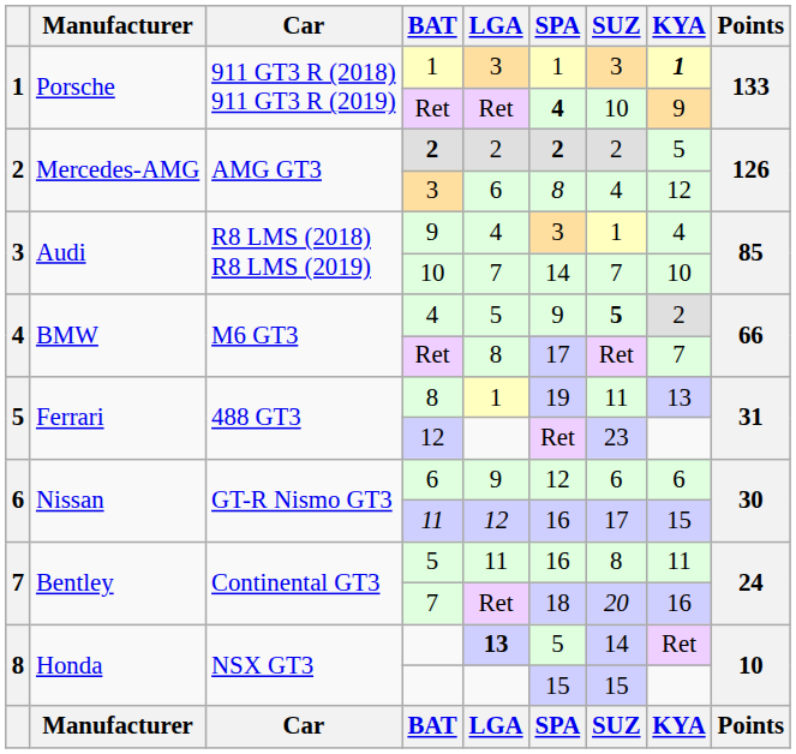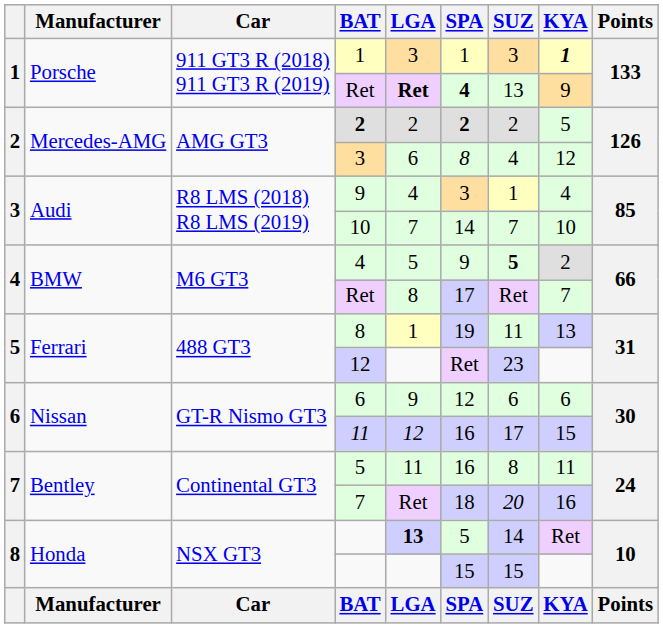 <table class="wikitable" style="font-size: 85%; text-align:center;">
 <tr>
 <th></th>
 <th>Manufacturer</th>
 <th>Car</th>
 <th><a href='#'>BAT</a><br></th>
 <th><a href='#'>LGA</a><br></th>
 <th><a href='#'>SPA</a><br></th>
 <th><a href='#'>SUZ</a><br></th>
 <th><a href='#'>KYA</a><br></th>
 <th>Points</th>
 </tr>
 <tr>
 <th rowspan=2>1</th>
 <td rowspan=2 align=left><a href='#'>Porsche</a></td>
 <td rowspan=2 align=left><a href='#'>911 GT3 R (2018)</a><br><a href='#'>911 GT3 R (2019)</a></td>
 <td style="background:#FFFFBF;">1</td>
 <td style="background:#FFDF9F;">3</td>
 <td style="background:#FFFFBF;">1</td>
 <td style="background:#FFDF9F;">3</td>
 <td style="background:#FFFFBF;"><strong><em>1</em></strong></td>
 <th rowspan=2>133</th>
 </tr>
 <tr>
 <td style="background:#EFCFFF;">Ret</td>
-<td style="background:#EFCFFF;">Ret</td>
+<td style="background:#EFCFFF;"><strong>Ret</strong></td>
 <td style="background:#DFFFDF;"><strong>4</strong></td>
-<td style="background:#DFFFDF;">10</td>
+<td style="background:#DFFFDF;">13</td>
 <td style="background:#FFDF9F;">9</td>
 </tr>
 <tr>
 <th rowspan=2>2</th>
 <td rowspan=2 align=left><a href='#'>Mercedes-AMG</a></td>
 <td rowspan=2 align=left><a href='#'>AMG GT3</a></td>
 <td style="background:#DFDFDF;"><strong>2</strong></td>
 <td style="background:#DFDFDF;">2</td>
 <td style="background:#DFDFDF;"><strong>2</strong></td>
 <td style="background:#DFDFDF;">2</td>
 <td style="background:#DFFFDF;">5</td>
 <th rowspan=2>126</th>
 </tr>
 <tr>
 <td style="background:#FFDF9F;">3</td>
 <td style="background:#DFFFDF;">6</td>
 <td style="background:#DFFFDF;"><em>8</em></td>
 <td style="background:#DFFFDF;">4</td>
 <td style="background:#DFFFDF;">12</td>
 </tr>
 <tr>
 <th rowspan=2>3</th>
 <td rowspan=2 align=left><a href='#'>Audi</a></td>
 <td rowspan=2 align=left><a href='#'>R8 LMS (2018)</a><br><a href='#'>R8 LMS (2019)</a></td>
 <td style="background:#DFFFDF;">9</td>
 <td style="background:#DFFFDF;">4</td>
 <td style="background:#FFDF9F;">3</td>
 <td style="background:#FFFFBF;">1</td>
 <td style="background:#DFFFDF;">4</td>
 <th rowspan=2>85</th>
 </tr>
 <tr>
 <td style="background:#DFFFDF;">10</td>
 <td style="background:#DFFFDF;">7</td>
 <td style="background:#DFFFDF;">14</td>
 <td style="background:#DFFFDF;">7</td>
 <td style="background:#DFFFDF;">10</td>
 </tr>
 <tr>
 <th rowspan=2>4</th>
 <td rowspan=2 align=left><a href='#'>BMW</a></td>
 <td rowspan=2 align=left><a href='#'>M6 GT3</a></td>
 <td style="background:#DFFFDF;">4</td>
 <td style="background:#DFFFDF;">5</td>
 <td style="background:#DFFFDF;">9</td>
 <td style="background:#DFFFDF;"><strong>5</strong></td>
 <td style="background:#DFDFDF;">2</td>
 <th rowspan=2>66</th>
 </tr>
 <tr>
 <td style="background:#EFCFFF;">Ret</td>
 <td style="background:#DFFFDF;">8</td>
 <td style="background:#CFCFFF;">17</td>
 <td style="background:#EFCFFF;">Ret</td>
 <td style="background:#DFFFDF;">7</td>
 </tr>
 <tr>
 <th rowspan=2>5</th>
 <td rowspan=2 align=left><a href='#'>Ferrari</a></td>
 <td rowspan=2 align=left><a href='#'>488 GT3</a></td>
 <td style="background:#DFFFDF;">8</td>
 <td style="background:#FFFFBF;">1</td>
 <td style="background:#CFCFFF;">19</td>
 <td style="background:#DFFFDF;">11</td>
 <td style="background:#CFCFFF;">13</td>
 <th rowspan=2>31</th>
 </tr>
 <tr>
 <td style="background:#CFCFFF;">12</td>
 <td></td>
 <td style="background:#EFCFFF;">Ret</td>
 <td style="background:#CFCFFF;">23</td>
 <td></td>
 </tr>
 <tr>
 <th rowspan=2>6</th>
 <td rowspan=2 align=left><a href='#'>Nissan</a></td>
 <td rowspan=2 align=left><a href='#'>GT-R Nismo GT3</a></td>
 <td style="background:#DFFFDF;">6</td>
 <td style="background:#DFFFDF;">9</td>
 <td style="background:#DFFFDF;">12</td>
 <td style="background:#DFFFDF;">6</td>
 <td style="background:#DFFFDF;">6</td>
 <th rowspan=2>30</th>
 </tr>
 <tr>
 <td style="background:#CFCFFF;"><em>11</em></td>
 <td style="background:#CFCFFF;"><em>12</em></td>
 <td style="background:#CFCFFF;">16</td>
 <td style="background:#CFCFFF;">17</td>
 <td style="background:#CFCFFF;">15</td>
 </tr>
 <tr>
 <th rowspan=2>7</th>
 <td rowspan=2 align=left><a href='#'>Bentley</a></td>
 <td rowspan=2 align=left><a href='#'>Continental GT3</a></td>
 <td style="background:#DFFFDF;">5</td>
 <td style="background:#DFFFDF;">11</td>
 <td style="background:#DFFFDF;">16</td>
 <td style="background:#DFFFDF;">8</td>
 <td style="background:#DFFFDF;">11</td>
 <th rowspan=2>24</th>
 </tr>
 <tr>
 <td style="background:#DFFFDF;">7</td>
 <td style="background:#EFCFFF;">Ret</td>
 <td style="background:#CFCFFF;">18</td>
 <td style="background:#CFCFFF;"><em>20</em></td>
 <td style="background:#CFCFFF;">16</td>
 </tr>
 <tr>
 <th rowspan=2>8</th>
 <td rowspan=2 align=left><a href='#'>Honda</a></td>
 <td rowspan=2 align=left><a href='#'>NSX GT3</a></td>
 <td></td>
 <td style="background:#CFCFFF;"><strong>13</strong></td>
 <td style="background:#DFFFDF;">5</td>
 <td style="background:#CFCFFF;">14</td>
 <td style="background:#EFCFFF;">Ret</td>
 <th rowspan=2>10</th>
 </tr>
 <tr>
 <td></td>
 <td></td>
 <td style="background:#CFCFFF;">15</td>
 <td style="background:#CFCFFF;">15</td>
 <td></td>
 </tr>
 <tr valign="top">
 <th valign=middle></th>
 <th valign=middle>Manufacturer</th>
 <th valign=middle>Car</th>
 <th><a href='#'>BAT</a><br></th>
 <th><a href='#'>LGA</a><br></th>
 <th><a href='#'>SPA</a><br></th>
 <th><a href='#'>SUZ</a><br></th>
 <th><a href='#'>KYA</a><br></th>
 <th valign=middle>Points</th>
 </tr>
 </table>
